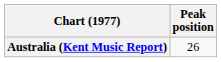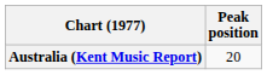 <table class="wikitable plainrowheaders" style="text-align:center">
 <tr>
 <th>Chart (1977)</th>
 <th>Peak<br>position</th>
 </tr>
 <tr>
 <th scope="row">Australia (<a href='#'>Kent Music Report</a>)</th>
-<td>26</td>
+<td>20</td>
 </tr>
 </table>
